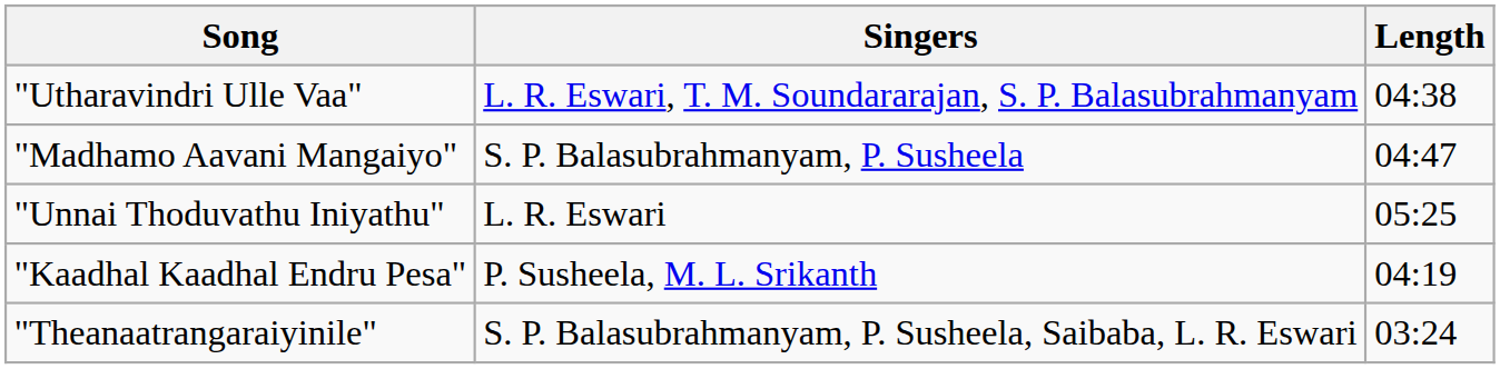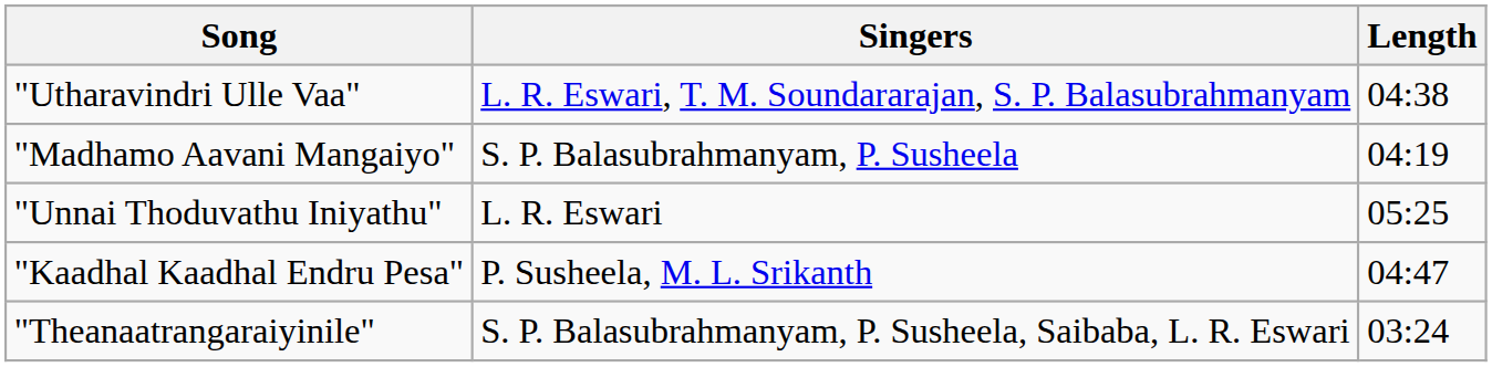 <table class="wikitable" style="font-size:95%;">
 <tr>
 <th>Song</th>
 <th>Singers</th>
 <th>Length</th>
 </tr>
 <tr>
 <td>"Utharavindri Ulle Vaa"</td>
 <td><a href='#'>L. R. Eswari</a>, <a href='#'>T. M. Soundararajan</a>, <a href='#'>S. P. Balasubrahmanyam</a></td>
 <td>04:38</td>
 </tr>
 <tr>
 <td>"Madhamo Aavani Mangaiyo"</td>
 <td>S. P. Balasubrahmanyam, <a href='#'>P. Susheela</a></td>
-<td>04:47</td>
+<td>04:19</td>
 </tr>
 <tr>
 <td>"Unnai Thoduvathu Iniyathu"</td>
 <td>L. R. Eswari</td>
 <td>05:25</td>
 </tr>
 <tr>
 <td>"Kaadhal Kaadhal Endru Pesa"</td>
 <td>P. Susheela, <a href='#'>M. L. Srikanth</a></td>
-<td>04:19</td>
+<td>04:47</td>
 </tr>
 <tr>
 <td>"Theanaatrangaraiyinile"</td>
 <td>S. P. Balasubrahmanyam, P. Susheela, Saibaba, L. R. Eswari</td>
 <td>03:24</td>
 </tr>
 </table>
